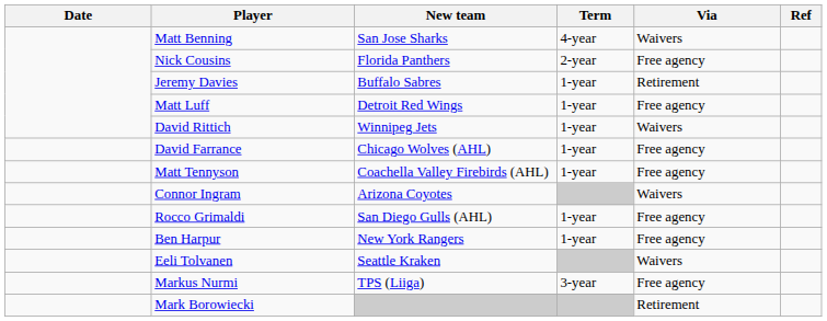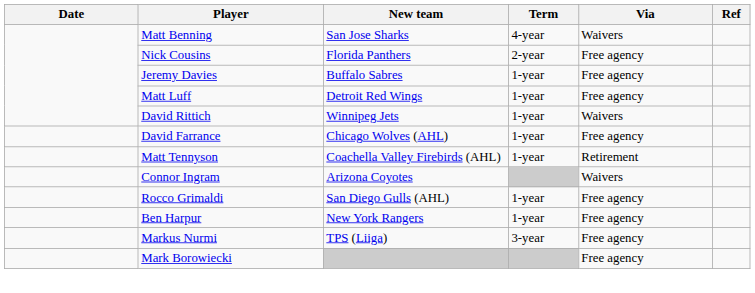 <table class="wikitable">
 <tr style="background:#ddd; text-align:center;">
 <th style="width: 10em;">Date</th>
 <th style="width: 14em;">Player</th>
 <th style="width: 14em;">New team</th>
 <th style="width: 5em;">Term</th>
 <th style="width: 10em;">Via</th>
 <th style="width: 2.5em;">Ref</th>
 </tr>
 <tr>
 <td rowspan=5></td>
 <td><a href='#'>Matt Benning</a></td>
 <td><a href='#'>San Jose Sharks</a></td>
 <td>4-year</td>
 <td>Waivers</td>
 <td></td>
 </tr>
 <tr>
 <td><a href='#'>Nick Cousins</a></td>
 <td><a href='#'>Florida Panthers</a></td>
 <td>2-year</td>
 <td>Free agency</td>
 <td></td>
 </tr>
 <tr>
 <td><a href='#'>Jeremy Davies</a></td>
 <td><a href='#'>Buffalo Sabres</a></td>
 <td>1-year</td>
-<td>Retirement</td>
+<td>Free agency</td>
 <td></td>
 </tr>
 <tr>
 <td><a href='#'>Matt Luff</a></td>
 <td><a href='#'>Detroit Red Wings</a></td>
 <td>1-year</td>
 <td>Free agency</td>
 <td></td>
 </tr>
 <tr>
 <td><a href='#'>David Rittich</a></td>
 <td><a href='#'>Winnipeg Jets</a></td>
 <td>1-year</td>
 <td>Waivers</td>
 <td></td>
 </tr>
 <tr>
 <td></td>
 <td><a href='#'>David Farrance</a></td>
 <td><a href='#'>Chicago Wolves</a> (<a href='#'>AHL</a>)</td>
 <td>1-year</td>
 <td>Free agency</td>
 <td></td>
 </tr>
 <tr>
 <td></td>
 <td><a href='#'>Matt Tennyson</a></td>
 <td><a href='#'>Coachella Valley Firebirds</a> (AHL)</td>
 <td>1-year</td>
-<td>Free agency</td>
+<td>Retirement</td>
 <td></td>
 </tr>
 <tr>
 <td></td>
 <td><a href='#'>Connor Ingram</a></td>
 <td><a href='#'>Arizona Coyotes</a></td>
 <td style="background:#ccc;"></td>
 <td>Waivers</td>
 <td></td>
 </tr>
 <tr>
 <td></td>
 <td><a href='#'>Rocco Grimaldi</a></td>
 <td><a href='#'>San Diego Gulls</a> (AHL)</td>
 <td>1-year</td>
 <td>Free agency</td>
 <td></td>
 </tr>
 <tr>
 <td></td>
 <td><a href='#'>Ben Harpur</a></td>
 <td><a href='#'>New York Rangers</a></td>
 <td>1-year</td>
 <td>Free agency</td>
 <td></td>
 </tr>
 <tr>
 <td></td>
-<td><a href='#'>Eeli Tolvanen</a></td>
-<td><a href='#'>Seattle Kraken</a></td>
-<td style="background:#ccc;"></td>
-<td>Waivers</td>
-<td></td>
-</tr>
-<tr>
-<td></td>
 <td><a href='#'>Markus Nurmi</a></td>
 <td><a href='#'>TPS</a> (<a href='#'>Liiga</a>)</td>
 <td>3-year</td>
 <td>Free agency</td>
 <td></td>
 </tr>
 <tr>
 <td></td>
 <td><a href='#'>Mark Borowiecki</a></td>
 <td style="background:#ccc;"></td>
 <td style="background:#ccc;"></td>
-<td>Retirement</td>
+<td>Free agency</td>
 <td></td>
 </tr>
 </table>
